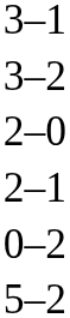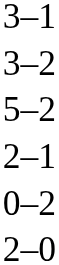 <table cellspacing=1 width=70%>
 <tr>
 <th width=25%></th>
 <th width=30%></th>
 <th width=15%></th>
 <th width=30%></th>
 </tr>
 <tr>
 <td></td>
 <td align=right></td>
 <td align=center>3–1</td>
 <td></td>
 </tr>
 <tr>
 <td></td>
 <td align=right></td>
 <td align=center>3–2</td>
 <td></td>
 </tr>
 <tr>
 <td></td>
 <td align=right></td>
-<td align=center>2–0</td>
+<td align=center>5–2</td>
 <td></td>
 </tr>
 <tr>
 <td></td>
 <td align=right></td>
 <td align=center>2–1</td>
 <td></td>
 </tr>
 <tr>
 <td></td>
 <td align=right></td>
 <td align=center>0–2</td>
 <td></td>
 </tr>
 <tr>
 <td></td>
 <td align=right></td>
-<td align=center>5–2</td>
+<td align=center>2–0</td>
 <td></td>
 </tr>
 </table>
